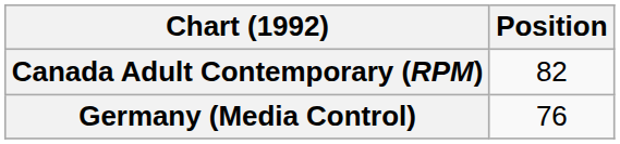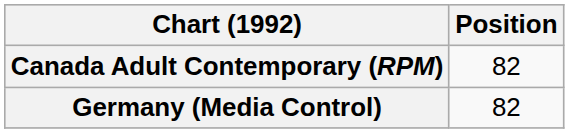 <table class="wikitable plainrowheaders" style="text-align:center">
 <tr>
 <th scope="col">Chart (1992)</th>
 <th scope="col">Position</th>
 </tr>
 <tr>
 <th scope="row">Canada Adult Contemporary (<em>RPM</em>)</th>
 <td>82</td>
 </tr>
 <tr>
 <th scope="row">Germany (Media Control)</th>
-<td>76</td>
+<td>82</td>
 </tr>
 </table>
